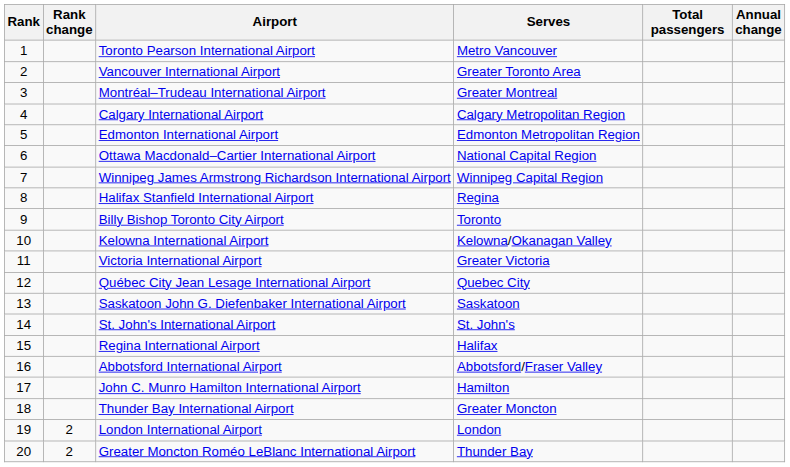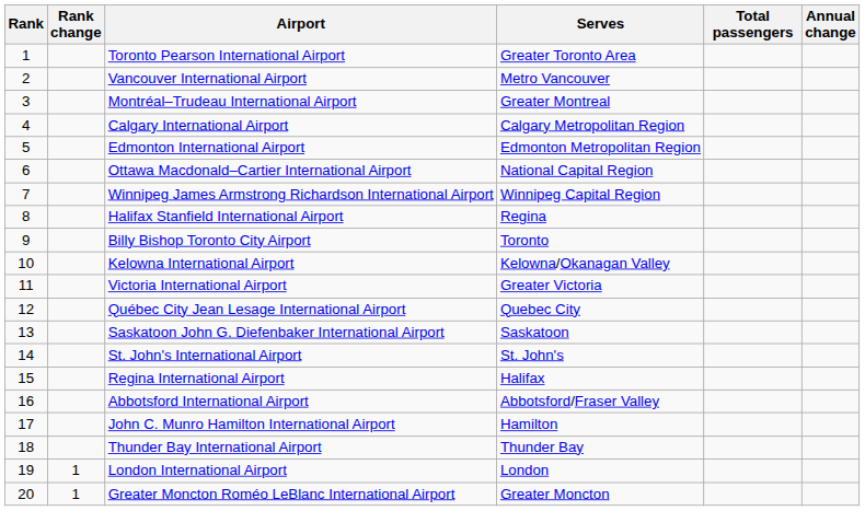 <table class="wikitable sortable">
 <tr>
 <th>Rank</th>
 <th>Rank<br>change</th>
 <th>Airport</th>
 <th>Serves</th>
 <th style="width:100px">Total<br>passengers</th>
 <th>Annual<br>change</th>
 </tr>
 <tr>
 <td style="text-align:center;">1</td>
 <td style="text-align:center;"></td>
 <td><a href='#'>Toronto Pearson International Airport</a></td>
-<td><a href='#'>Metro Vancouver</a></td>
+<td><a href='#'>Greater Toronto Area</a></td>
 <td style="text-align:right;"></td>
 <td style="text-align:right;"> </td>
 </tr>
 <tr>
 <td style="text-align:center;">2</td>
 <td style="text-align:center;"></td>
 <td><a href='#'>Vancouver International Airport</a></td>
-<td><a href='#'>Greater Toronto Area</a></td>
+<td><a href='#'>Metro Vancouver</a></td>
 <td style="text-align:right;"></td>
 <td style="text-align:right;"> </td>
 </tr>
 <tr>
 <td style="text-align:center;">3</td>
 <td style="text-align:center;"></td>
 <td><a href='#'>Montréal–Trudeau International Airport</a></td>
 <td><a href='#'>Greater Montreal</a></td>
 <td style="text-align:right;"></td>
 <td style="text-align:right;"> </td>
 </tr>
 <tr>
 <td style="text-align:center;">4</td>
 <td style="text-align:center;"></td>
 <td><a href='#'>Calgary International Airport</a></td>
 <td><a href='#'>Calgary Metropolitan Region</a></td>
 <td style="text-align:right;"></td>
 <td style="text-align:right;"> </td>
 </tr>
 <tr>
 <td style="text-align:center;">5</td>
 <td style="text-align:center;"></td>
 <td><a href='#'>Edmonton International Airport</a></td>
 <td><a href='#'>Edmonton Metropolitan Region</a></td>
 <td style="text-align:right;"></td>
 <td style="text-align:right;"> </td>
 </tr>
 <tr>
 <td style="text-align:center;">6</td>
 <td style="text-align:center;"></td>
 <td><a href='#'>Ottawa Macdonald–Cartier International Airport</a></td>
 <td><a href='#'>National Capital Region</a></td>
 <td style="text-align:right;"></td>
 <td style="text-align:right;"> </td>
 </tr>
 <tr>
 <td style="text-align:center;">7</td>
 <td style="text-align:center;"></td>
 <td><a href='#'>Winnipeg James Armstrong Richardson International Airport</a></td>
 <td><a href='#'>Winnipeg Capital Region</a></td>
 <td align="right"></td>
 <td style="text-align:right;"> </td>
 </tr>
 <tr>
 <td style="text-align:center;">8</td>
 <td style="text-align:center;"></td>
 <td><a href='#'>Halifax Stanfield International Airport</a></td>
 <td><a href='#'>Regina</a></td>
 <td style="text-align:right;"></td>
 <td style="text-align:right;"> </td>
 </tr>
 <tr>
 <td style="text-align:center;">9</td>
 <td style="text-align:center;"></td>
 <td><a href='#'>Billy Bishop Toronto City Airport</a></td>
 <td><a href='#'>Toronto</a></td>
 <td style="text-align:right;"></td>
 <td style="text-align:right;"> </td>
 </tr>
 <tr>
 <td style="text-align:center;">10</td>
 <td style="text-align:center;"></td>
 <td><a href='#'>Kelowna International Airport</a></td>
 <td><a href='#'>Kelowna</a>/<a href='#'>Okanagan Valley</a></td>
 <td style="text-align:right;"></td>
 <td style="text-align:right;"> </td>
 </tr>
 <tr>
 <td style="text-align:center;">11</td>
 <td style="text-align:center;"></td>
 <td><a href='#'>Victoria International Airport</a></td>
 <td><a href='#'>Greater Victoria</a></td>
 <td style="text-align:right;"></td>
 <td style="text-align:right;"> </td>
 </tr>
 <tr>
 <td style="text-align:center;">12</td>
 <td style="text-align:center;"></td>
 <td><a href='#'>Québec City Jean Lesage International Airport</a></td>
 <td><a href='#'>Quebec City</a></td>
 <td style="text-align:right;"></td>
 <td style="text-align:right;"> </td>
 </tr>
 <tr>
 <td style="text-align:center;">13</td>
 <td style="text-align:center;"></td>
 <td><a href='#'>Saskatoon John G. Diefenbaker International Airport</a></td>
 <td><a href='#'>Saskatoon</a></td>
 <td style="text-align:right;"></td>
 <td style="text-align:right;"> </td>
 </tr>
 <tr>
 <td style="text-align:center;">14</td>
 <td style="text-align:center;"></td>
 <td><a href='#'>St. John's International Airport</a></td>
 <td><a href='#'>St. John's</a></td>
 <td style="text-align:right;"></td>
 <td style="text-align:right;"> </td>
 </tr>
 <tr>
 <td style="text-align:center;">15</td>
 <td style="text-align:center;"></td>
 <td><a href='#'>Regina International Airport</a></td>
 <td><a href='#'>Halifax</a></td>
 <td style="text-align:right;"></td>
 <td style="text-align:right;"> </td>
 </tr>
 <tr>
 <td style="text-align:center;">16</td>
 <td style="text-align:center;"></td>
 <td><a href='#'>Abbotsford International Airport</a></td>
 <td><a href='#'>Abbotsford</a>/<a href='#'>Fraser Valley</a></td>
 <td style="text-align:right;"></td>
 <td style="text-align:right;"> </td>
 </tr>
 <tr>
 <td style="text-align:center;">17</td>
 <td style="text-align:center;"></td>
 <td><a href='#'>John C. Munro Hamilton International Airport</a></td>
 <td><a href='#'>Hamilton</a></td>
 <td style="text-align:right;"></td>
 <td style="text-align:right;"> </td>
 </tr>
 <tr>
 <td style="text-align:center;">18</td>
 <td style="text-align:center;"></td>
 <td><a href='#'>Thunder Bay International Airport</a></td>
-<td><a href='#'>Greater Moncton</a></td>
+<td><a href='#'>Thunder Bay</a></td>
 <td style="text-align:right;"></td>
 <td style="text-align:right;"> </td>
 </tr>
 <tr>
 <td style="text-align:center;">19</td>
-<td style="text-align:center;">2</td>
+<td style="text-align:center;">1</td>
 <td><a href='#'>London International Airport</a></td>
 <td><a href='#'>London</a></td>
 <td style="text-align:right;"></td>
 <td style="text-align:right;"> </td>
 </tr>
 <tr>
 <td style="text-align:center;">20</td>
-<td style="text-align:center;">2</td>
+<td style="text-align:center;">1</td>
 <td><a href='#'>Greater Moncton Roméo LeBlanc International Airport</a></td>
-<td><a href='#'>Thunder Bay</a></td>
+<td><a href='#'>Greater Moncton</a></td>
 <td style="text-align:right;"></td>
 <td style="text-align:right;"> </td>
 </tr>
 </table>
